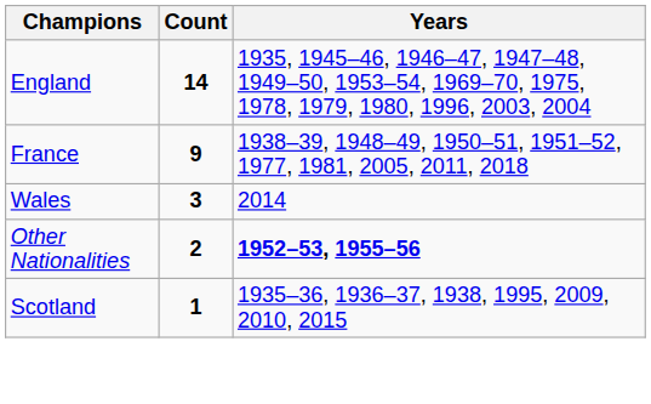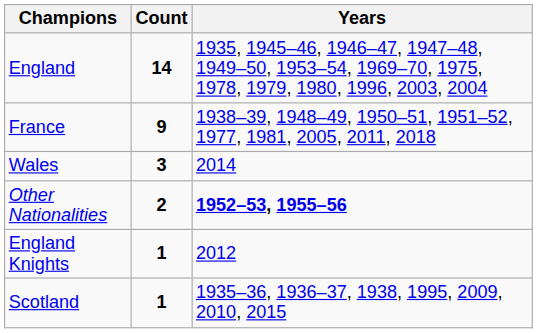 <table class="wikitable sortable" style="width:75%">
 <tr>
 <th width=24%>Champions</th>
 <th>Count</th>
 <th>Years</th>
 </tr>
 <tr>
 <td> <a href='#'>England</a></td>
 <td style="text-align:center;"><strong>14</strong></td>
 <td><a href='#'>1935</a>, <a href='#'>1945–46</a>, <a href='#'>1946–47</a>, <a href='#'>1947–48</a>, <a href='#'>1949–50</a>, <a href='#'>1953–54</a>, <a href='#'>1969–70</a>, <a href='#'>1975</a>, <a href='#'>1978</a>, <a href='#'>1979</a>, <a href='#'>1980</a>, <a href='#'>1996</a>, <a href='#'>2003</a>, <a href='#'>2004</a></td>
 </tr>
 <tr>
 <td> <a href='#'>France</a></td>
 <td style="text-align:center;"><strong>9 </strong></td>
 <td><a href='#'>1938–39</a>, <a href='#'>1948–49</a>, <a href='#'>1950–51</a>, <a href='#'>1951–52</a>, <a href='#'>1977</a>, <a href='#'>1981</a>, <a href='#'>2005</a>, <a href='#'>2011</a>, <a href='#'>2018</a></td>
 </tr>
 <tr>
 <td> <a href='#'>Wales</a></td>
 <td style="text-align:center;"><strong>3</strong></td>
 <td><a href='#'>2014</a></td>
 </tr>
 <tr>
 <td><em><a href='#'>Other Nationalities</a></em></td>
 <td style="text-align:center;"><strong>2</strong></td>
 <td><strong><a href='#'>1952–53</a>, <a href='#'>1955–56</a></strong></td>
 </tr>
 <tr>
+<td> <a href='#'>England Knights</a></td>
+<td style="text-align:center;"><strong>1</strong></td>
+<td><a href='#'>2012</a></td>
+</tr>
+<tr>
 <td> <a href='#'>Scotland</a></td>
 <td style="text-align:center;"><strong>1</strong></td>
 <td><a href='#'>1935–36</a>, <a href='#'>1936–37</a>, <a href='#'>1938</a>, <a href='#'>1995</a>, <a href='#'>2009</a>, <a href='#'>2010</a>, <a href='#'>2015</a></td>
 </tr>
 </table>
